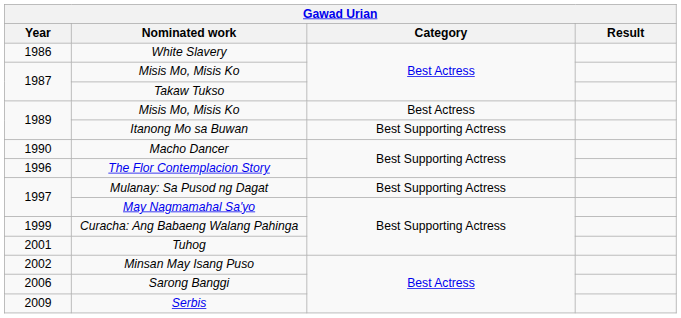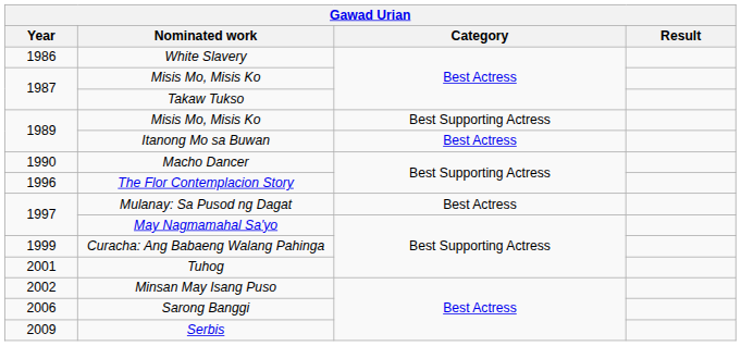 <table class="wikitable sortable" style="width:70%;">
 <tr>
 <th colspan="4" style="text-align:center;"><a href='#'>Gawad Urian</a></th>
 </tr>
 <tr>
 <th style="width:10%;">Year</th>
 <th style="width:35%;">Nominated work</th>
 <th style="width:40%;">Category</th>
 <th style="width:15%;">Result</th>
 </tr>
 <tr>
 <td style="text-align:center;">1986</td>
 <td style="text-align:center;"><em>White Slavery</em></td>
 <td rowspan="3" style="text-align:center;"><a href='#'>Best Actress</a></td>
 <td></td>
 </tr>
 <tr>
 <td rowspan="2" style="text-align:center;">1987</td>
 <td style="text-align:center;"><em>Misis Mo, Misis Ko</em></td>
 <td></td>
 </tr>
 <tr>
 <td style="text-align:center;"><em>Takaw Tukso</em></td>
 <td></td>
 </tr>
 <tr>
 <td rowspan="2" style="text-align:center;">1989</td>
 <td style="text-align:center;"><em>Misis Mo, Misis Ko</em></td>
-<td style="text-align:center;">Best Actress</td>
+<td style="text-align:center;">Best Supporting Actress</td>
 <td></td>
 </tr>
 <tr>
 <td style="text-align:center;"><em>Itanong Mo sa Buwan</em></td>
-<td style="text-align:center;">Best Supporting Actress</td>
+<td style="text-align:center;"><a href='#'>Best Actress</a></td>
 <td></td>
 </tr>
 <tr>
 <td style="text-align:center;">1990</td>
 <td style="text-align:center;"><em>Macho Dancer</em></td>
 <td rowspan="2" style="text-align:center;">Best Supporting Actress</td>
 <td></td>
 </tr>
 <tr>
 <td style="text-align:center;">1996</td>
 <td style="text-align:center;"><em><a href='#'>The Flor Contemplacion Story</a></em></td>
 <td></td>
 </tr>
 <tr>
 <td rowspan="2" style="text-align:center;">1997</td>
 <td style="text-align:center;"><em>Mulanay: Sa Pusod ng Dagat</em></td>
-<td style="text-align:center;">Best Supporting Actress</td>
+<td style="text-align:center;">Best Actress</td>
 <td></td>
 </tr>
 <tr>
 <td style="text-align:center;"><em><a href='#'>May Nagmamahal Sa'yo</a></em></td>
 <td rowspan="3" style="text-align:center;">Best Supporting Actress</td>
 <td></td>
 </tr>
 <tr>
 <td style="text-align:center;">1999</td>
 <td style="text-align:center;"><em>Curacha: Ang Babaeng Walang Pahinga</em></td>
 <td></td>
 </tr>
 <tr>
 <td style="text-align:center;">2001</td>
 <td style="text-align:center;"><em>Tuhog</em></td>
 <td></td>
 </tr>
 <tr>
 <td style="text-align:center;">2002</td>
 <td style="text-align:center;"><em>Minsan May Isang Puso</em></td>
 <td rowspan="3" style="text-align:center;"><a href='#'>Best Actress</a></td>
 <td></td>
 </tr>
 <tr>
 <td style="text-align:center;">2006</td>
 <td style="text-align:center;"><em>Sarong Banggi</em></td>
 <td></td>
 </tr>
 <tr>
 <td style="text-align:center;">2009</td>
 <td style="text-align:center;"><em><a href='#'>Serbis</a></em></td>
 <td></td>
 </tr>
 </table>
